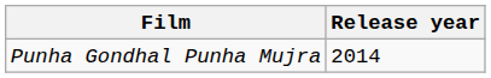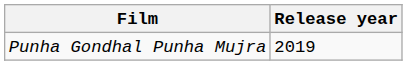 <table class="wikitable sortable plainrowheaders">
 <tr>
 <th>Film</th>
 <th class="unsortable">Release year</th>
 </tr>
 <tr>
 <td><em>Punha Gondhal Punha Mujra</em></td>
-<td>2014</td>
+<td>2019</td>
 </tr>
 </table>
